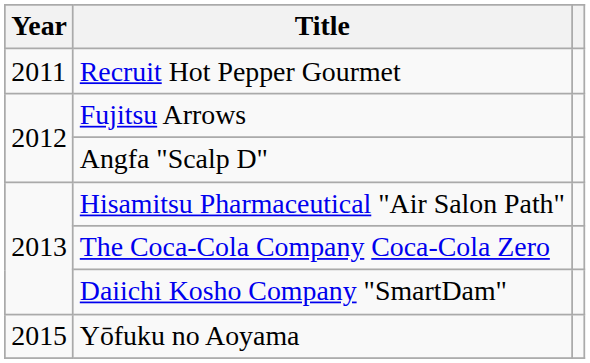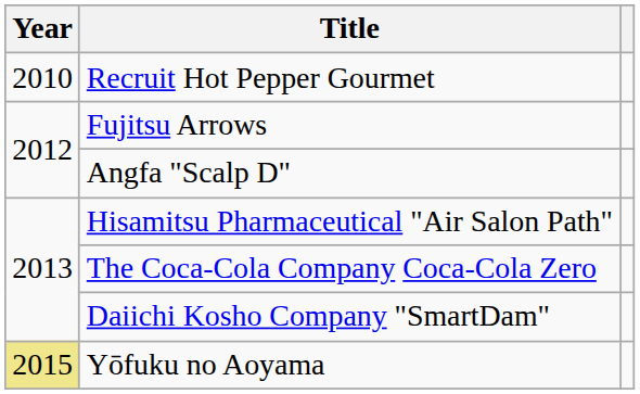 <table class="wikitable">
 <tr>
 <th>Year</th>
 <th>Title</th>
 <th></th>
 </tr>
 <tr>
-<td>2011</td>
+<td>2010</td>
 <td><a href='#'>Recruit</a> Hot Pepper Gourmet</td>
 <td></td>
 </tr>
 <tr>
 <td rowspan="2">2012</td>
 <td><a href='#'>Fujitsu</a> Arrows</td>
 <td></td>
 </tr>
 <tr>
 <td>Angfa "Scalp D"</td>
 <td></td>
 </tr>
 <tr>
 <td rowspan="3">2013</td>
 <td><a href='#'>Hisamitsu Pharmaceutical</a> "Air Salon Path"</td>
 <td></td>
 </tr>
 <tr>
 <td><a href='#'>The Coca-Cola Company</a> <a href='#'>Coca-Cola Zero</a></td>
 <td></td>
 </tr>
 <tr>
 <td><a href='#'>Daiichi Kosho Company</a> "SmartDam"</td>
 <td></td>
 </tr>
 <tr>
-<td>2015</td>
+<td style="background: khaki;">2015</td>
 <td>Yōfuku no Aoyama</td>
 <td></td>
 </tr>
 </table>
